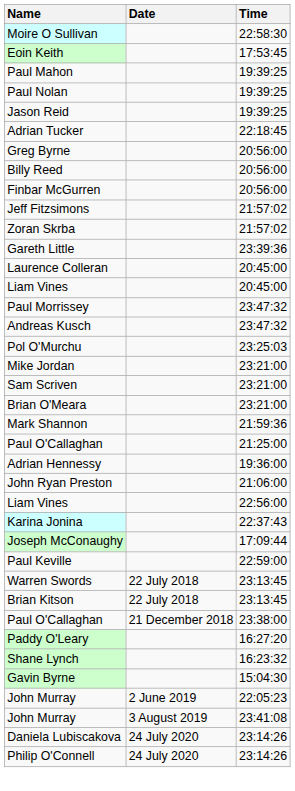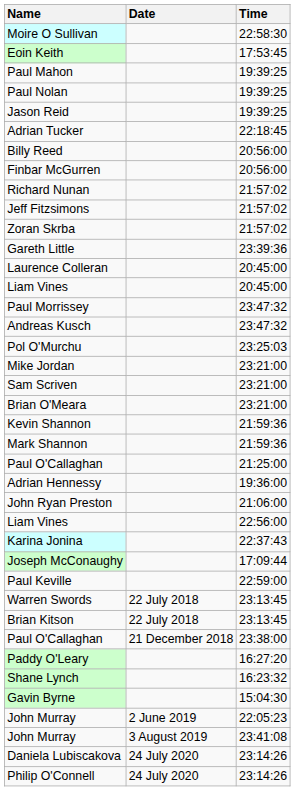 <table class="wikitable sortable">
 <tr>
 <th style="text-align:left">Name</th>
 <th style="text-align:left">Date</th>
 <th style="text-align:left">Time</th>
 </tr>
 <tr>
 <td style="background:#cff;text-align:left">Moire O Sullivan</td>
 <td></td>
 <td>22:58:30</td>
 </tr>
 <tr>
 <td style="background:#cfc;text-align:left">Eoin Keith</td>
 <td></td>
 <td>17:53:45</td>
 </tr>
 <tr>
 <td>Paul Mahon</td>
 <td></td>
 <td>19:39:25</td>
 </tr>
 <tr>
 <td>Paul Nolan</td>
 <td></td>
 <td>19:39:25</td>
 </tr>
 <tr>
 <td>Jason Reid</td>
 <td></td>
 <td>19:39:25</td>
 </tr>
 <tr>
 <td>Adrian Tucker</td>
 <td></td>
 <td>22:18:45</td>
 </tr>
 <tr>
-<td>Greg Byrne</td>
-<td></td>
-<td>20:56:00</td>
-</tr>
-<tr>
 <td>Billy Reed</td>
 <td></td>
 <td>20:56:00</td>
 </tr>
 <tr>
 <td>Finbar McGurren</td>
 <td></td>
 <td>20:56:00</td>
+</tr>
+<tr>
+<td>Richard Nunan</td>
+<td></td>
+<td>21:57:02</td>
 </tr>
 <tr>
 <td>Jeff Fitzsimons</td>
 <td></td>
 <td>21:57:02</td>
 </tr>
 <tr>
 <td>Zoran Skrba</td>
 <td></td>
 <td>21:57:02</td>
 </tr>
 <tr>
 <td>Gareth Little</td>
 <td></td>
 <td>23:39:36</td>
 </tr>
 <tr>
 <td>Laurence Colleran</td>
 <td></td>
 <td>20:45:00</td>
 </tr>
 <tr>
 <td>Liam Vines</td>
 <td></td>
 <td>20:45:00</td>
 </tr>
 <tr>
 <td>Paul Morrissey</td>
 <td></td>
 <td>23:47:32</td>
 </tr>
 <tr>
 <td>Andreas Kusch</td>
 <td></td>
 <td>23:47:32</td>
 </tr>
 <tr>
 <td>Pol O'Murchu</td>
 <td></td>
 <td>23:25:03</td>
 </tr>
 <tr>
 <td>Mike Jordan</td>
 <td></td>
 <td>23:21:00</td>
 </tr>
 <tr>
 <td>Sam Scriven</td>
 <td></td>
 <td>23:21:00</td>
 </tr>
 <tr>
 <td>Brian O'Meara</td>
 <td></td>
 <td>23:21:00</td>
+</tr>
+<tr>
+<td>Kevin Shannon</td>
+<td></td>
+<td>21:59:36</td>
 </tr>
 <tr>
 <td>Mark Shannon</td>
 <td></td>
 <td>21:59:36</td>
 </tr>
 <tr>
 <td>Paul O'Callaghan</td>
 <td></td>
 <td>21:25:00</td>
 </tr>
 <tr>
 <td>Adrian Hennessy</td>
 <td></td>
 <td>19:36:00</td>
 </tr>
 <tr>
 <td>John Ryan Preston</td>
 <td></td>
 <td>21:06:00</td>
 </tr>
 <tr>
 <td>Liam Vines</td>
 <td></td>
 <td>22:56:00</td>
 </tr>
 <tr>
 <td style="background:#cff;text-align:left">Karina Jonina</td>
 <td></td>
 <td>22:37:43</td>
 </tr>
 <tr>
 <td style="background:#cfc;text-align:left">Joseph McConaughy</td>
 <td></td>
 <td>17:09:44</td>
 </tr>
 <tr>
 <td>Paul Keville</td>
 <td></td>
 <td>22:59:00</td>
 </tr>
 <tr>
 <td>Warren Swords</td>
 <td>22 July 2018</td>
 <td>23:13:45</td>
 </tr>
 <tr>
 <td>Brian Kitson</td>
 <td>22 July 2018</td>
 <td>23:13:45</td>
 </tr>
 <tr>
 <td>Paul O'Callaghan</td>
 <td>21 December 2018</td>
 <td>23:38:00</td>
 </tr>
 <tr>
 <td style="background:#cfc;text-align:left">Paddy O'Leary</td>
 <td></td>
 <td>16:27:20</td>
 </tr>
 <tr>
 <td style="background:#cfc;text-align:left">Shane Lynch</td>
 <td></td>
 <td>16:23:32</td>
 </tr>
 <tr>
 <td style="background:#cfc;text-align:left">Gavin Byrne</td>
 <td></td>
 <td>15:04:30</td>
 </tr>
 <tr>
 <td>John Murray</td>
 <td>2 June 2019</td>
 <td>22:05:23</td>
 </tr>
 <tr>
 <td>John Murray</td>
 <td>3 August 2019</td>
 <td>23:41:08</td>
 </tr>
 <tr>
 <td>Daniela Lubiscakova</td>
 <td>24 July 2020</td>
 <td>23:14:26</td>
 </tr>
 <tr>
 <td>Philip O'Connell</td>
 <td>24 July 2020</td>
 <td>23:14:26</td>
 </tr>
 </table>
